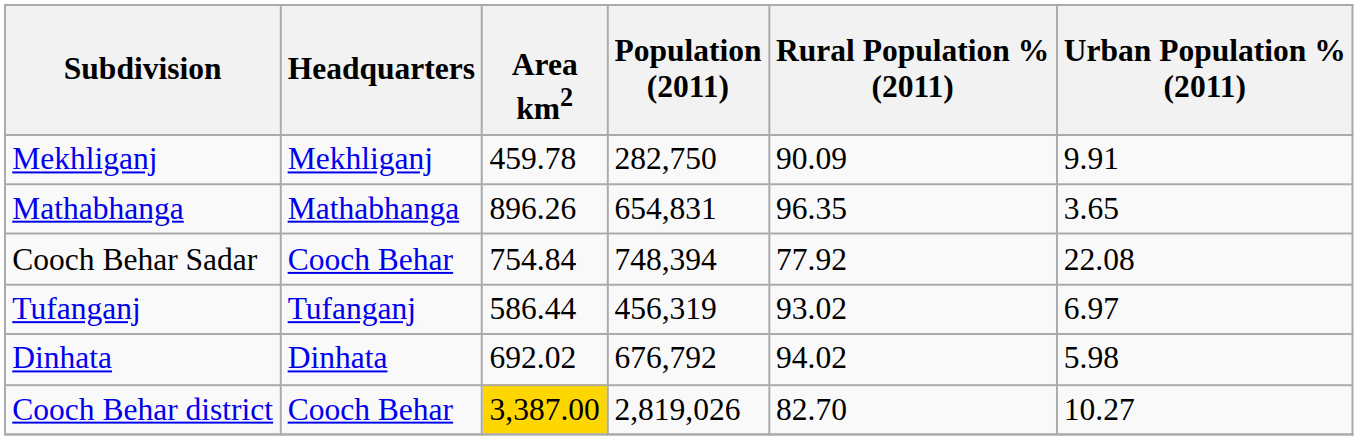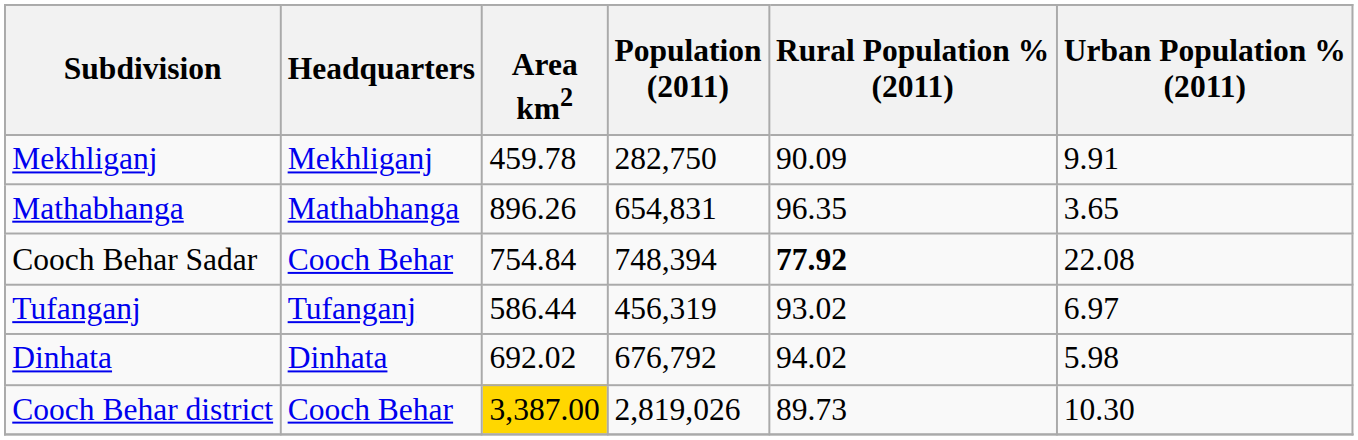 <table class="wikitable sortable">
 <tr>
 <th>Subdivision</th>
 <th>Headquarters</th>
 <th><br>Area<br>km<sup>2</sup></th>
 <th>Population<br>(2011)</th>
 <th>Rural Population %<br>(2011)</th>
 <th>Urban Population % <br>(2011)</th>
 </tr>
 <tr>
 <td><a href='#'>Mekhliganj</a></td>
 <td><a href='#'>Mekhliganj</a></td>
 <td>459.78</td>
 <td>282,750</td>
 <td>90.09</td>
 <td>9.91</td>
 </tr>
 <tr>
 <td><a href='#'>Mathabhanga</a></td>
 <td><a href='#'>Mathabhanga</a></td>
 <td>896.26</td>
 <td>654,831</td>
 <td>96.35</td>
 <td>3.65</td>
 </tr>
 <tr>
 <td>Cooch Behar Sadar</td>
 <td><a href='#'>Cooch Behar</a></td>
 <td>754.84</td>
 <td>748,394</td>
-<td>77.92</td>
+<td><strong>77.92</strong></td>
 <td>22.08</td>
 </tr>
 <tr>
 <td><a href='#'>Tufanganj</a></td>
 <td><a href='#'>Tufanganj</a></td>
 <td>586.44</td>
 <td>456,319</td>
 <td>93.02</td>
 <td>6.97</td>
 </tr>
 <tr>
 <td><a href='#'>Dinhata</a></td>
 <td><a href='#'>Dinhata</a></td>
 <td>692.02</td>
 <td>676,792</td>
 <td>94.02</td>
 <td>5.98</td>
 </tr>
 <tr>
 <td><a href='#'>Cooch Behar district</a></td>
 <td><a href='#'>Cooch Behar</a></td>
 <td style="background: gold;">3,387.00</td>
 <td>2,819,026</td>
-<td>82.70</td>
-<td>10.27</td>
+<td>89.73</td>
+<td>10.30</td>
 </tr>
 <tr>
 </tr>
 </table>
